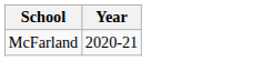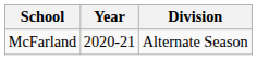 <table class="wikitable">
 <tr>
 <th>School</th>
 <th>Year</th>
+<th>Division</th>
 </tr>
 <tr>
 <td>McFarland</td>
 <td>2020-21</td>
+<td>Alternate Season</td>
 </tr>
 </table>
